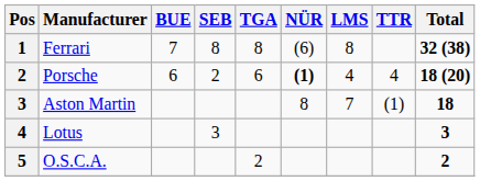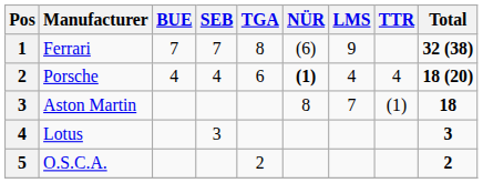 <table class="wikitable" style="font-size: 90%;">
 <tr>
 <th>Pos</th>
 <th>Manufacturer</th>
 <th> <a href='#'>BUE</a></th>
 <th> <a href='#'>SEB</a></th>
 <th> <a href='#'>TGA</a></th>
 <th> <a href='#'>NÜR</a></th>
 <th> <a href='#'>LMS</a></th>
 <th> <a href='#'>TTR</a></th>
 <th>Total</th>
 </tr>
 <tr>
 <th>1 </th>
 <td> <a href='#'>Ferrari</a></td>
 <td align=center>7</td>
-<td align=center>8</td>
+<td align=center>7</td>
 <td align=center>8</td>
 <td align=center>(6)</td>
-<td align=center>8</td>
+<td align=center>9</td>
 <td></td>
 <td align=center><strong>32 (38)</strong></td>
 </tr>
 <tr>
 <th>2 </th>
 <td> <a href='#'>Porsche</a></td>
-<td align=center>6</td>
-<td align=center>2</td>
+<td align=center>4</td>
+<td align=center>4</td>
 <td align=center>6</td>
 <td align=center><strong>(1)</strong></td>
 <td align=center>4</td>
 <td align=center>4</td>
 <td align=center><strong>18 (20)</strong></td>
 </tr>
 <tr>
 <th>3 </th>
 <td> <a href='#'>Aston Martin</a></td>
 <td></td>
 <td></td>
 <td></td>
 <td align=center>8</td>
 <td align=center>7</td>
 <td align=center>(1)</td>
 <td align=center><strong>18</strong></td>
 </tr>
 <tr>
 <th>4 </th>
 <td> <a href='#'>Lotus</a></td>
 <td></td>
 <td align=center>3</td>
 <td></td>
 <td></td>
 <td></td>
 <td></td>
 <td align=center><strong>3</strong></td>
 </tr>
 <tr>
 <th>5 </th>
 <td> <a href='#'>O.S.C.A.</a></td>
 <td></td>
 <td></td>
 <td align=center>2</td>
 <td></td>
 <td></td>
 <td></td>
 <td align=center><strong>2</strong></td>
 </tr>
 <tr>
 </tr>
 </table>
